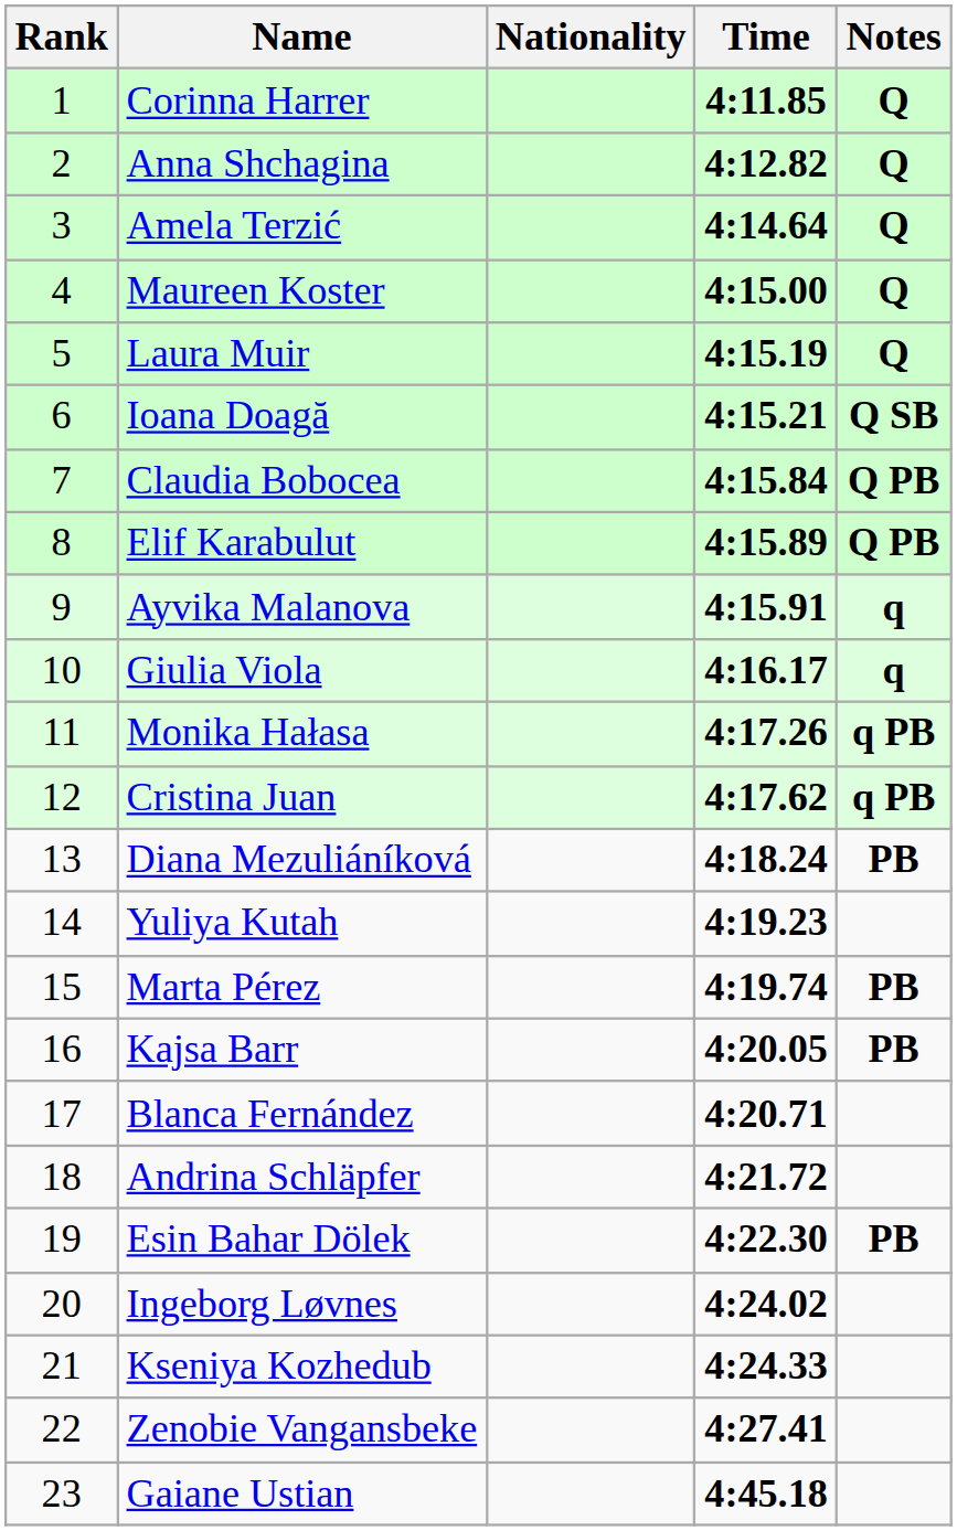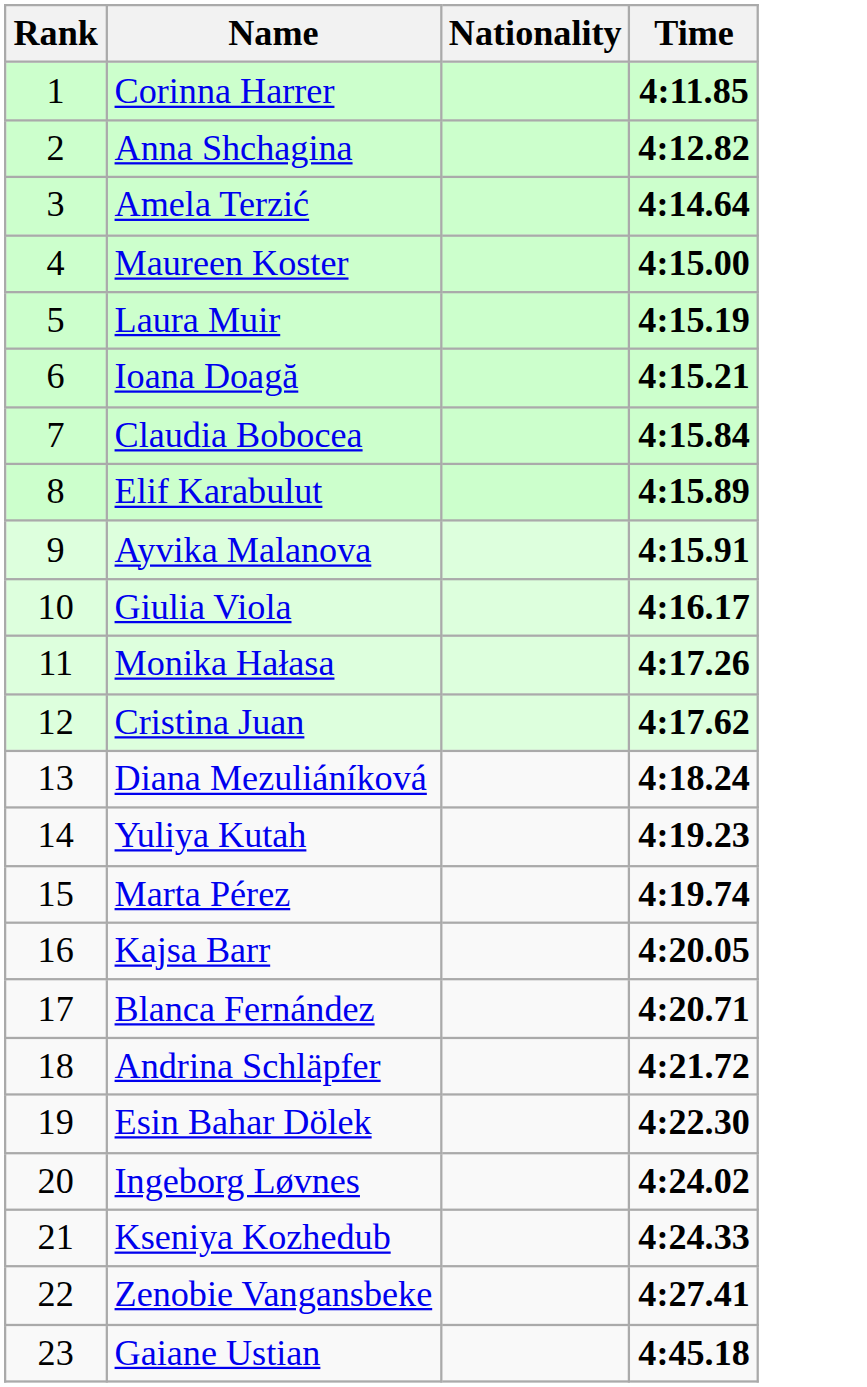 <table class="wikitable sortable" style="text-align:center">
 <tr>
 <th>Rank</th>
 <th>Name</th>
 <th>Nationality</th>
 <th>Time</th>
-<th>Notes</th>
 </tr>
 <tr bgcolor=ccffcc>
 <td>1</td>
 <td align=left><a href='#'>Corinna Harrer</a></td>
 <td align=left></td>
 <td><strong>4:11.85</strong></td>
-<td><strong>Q</strong></td>
 </tr>
 <tr bgcolor=ccffcc>
 <td>2</td>
 <td align=left><a href='#'>Anna Shchagina</a></td>
 <td align=left></td>
 <td><strong>4:12.82</strong></td>
-<td><strong>Q</strong></td>
 </tr>
 <tr bgcolor=ccffcc>
 <td>3</td>
 <td align=left><a href='#'>Amela Terzić</a></td>
 <td align=left></td>
 <td><strong>4:14.64</strong></td>
-<td><strong>Q</strong></td>
 </tr>
 <tr bgcolor=ccffcc>
 <td>4</td>
 <td align=left><a href='#'>Maureen Koster</a></td>
 <td align=left></td>
 <td><strong>4:15.00</strong></td>
-<td><strong>Q</strong></td>
 </tr>
 <tr bgcolor=ccffcc>
 <td>5</td>
 <td align=left><a href='#'>Laura Muir</a></td>
 <td align=left></td>
 <td><strong>4:15.19</strong></td>
-<td><strong>Q</strong></td>
 </tr>
 <tr bgcolor=ccffcc>
 <td>6</td>
 <td align=left><a href='#'>Ioana Doagă</a></td>
 <td align=left></td>
 <td><strong>4:15.21</strong></td>
-<td><strong>Q SB</strong></td>
 </tr>
 <tr bgcolor=ccffcc>
 <td>7</td>
 <td align=left><a href='#'>Claudia Bobocea</a></td>
 <td align=left></td>
 <td><strong>4:15.84</strong></td>
-<td><strong>Q PB</strong></td>
 </tr>
 <tr bgcolor=ccffcc>
 <td>8</td>
 <td align=left><a href='#'>Elif Karabulut</a></td>
 <td align=left></td>
 <td><strong>4:15.89</strong></td>
-<td><strong>Q PB</strong></td>
 </tr>
 <tr bgcolor=ddffdd>
 <td>9</td>
 <td align=left><a href='#'>Ayvika Malanova</a></td>
 <td align=left></td>
 <td><strong>4:15.91</strong></td>
-<td><strong>q</strong></td>
 </tr>
 <tr bgcolor=ddffdd>
 <td>10</td>
 <td align=left><a href='#'>Giulia Viola</a></td>
 <td align=left></td>
 <td><strong>4:16.17</strong></td>
-<td><strong>q</strong></td>
 </tr>
 <tr bgcolor=ddffdd>
 <td>11</td>
 <td align=left><a href='#'>Monika Hałasa</a></td>
 <td align=left></td>
 <td><strong>4:17.26</strong></td>
-<td><strong>q PB</strong></td>
 </tr>
 <tr bgcolor=ddffdd>
 <td>12</td>
 <td align=left><a href='#'>Cristina Juan</a></td>
 <td align=left></td>
 <td><strong>4:17.62</strong></td>
-<td><strong>q PB</strong></td>
 </tr>
 <tr>
 <td>13</td>
 <td align=left><a href='#'>Diana Mezuliáníková</a></td>
 <td align=left></td>
 <td><strong>4:18.24</strong></td>
-<td><strong>PB</strong></td>
 </tr>
 <tr>
 <td>14</td>
 <td align=left><a href='#'>Yuliya Kutah</a></td>
 <td align=left></td>
 <td><strong>4:19.23</strong></td>
-<td></td>
 </tr>
 <tr>
 <td>15</td>
 <td align=left><a href='#'>Marta Pérez</a></td>
 <td align=left></td>
 <td><strong>4:19.74</strong></td>
-<td><strong>PB</strong></td>
 </tr>
 <tr>
 <td>16</td>
 <td align=left><a href='#'>Kajsa Barr</a></td>
 <td align=left></td>
 <td><strong>4:20.05</strong></td>
-<td><strong>PB</strong></td>
 </tr>
 <tr>
 <td>17</td>
 <td align=left><a href='#'>Blanca Fernández</a></td>
 <td align=left></td>
 <td><strong>4:20.71</strong></td>
-<td></td>
 </tr>
 <tr>
 <td>18</td>
 <td align=left><a href='#'>Andrina Schläpfer</a></td>
 <td align=left></td>
 <td><strong>4:21.72</strong></td>
-<td></td>
 </tr>
 <tr>
 <td>19</td>
 <td align=left><a href='#'>Esin Bahar Dölek</a></td>
 <td align=left></td>
 <td><strong>4:22.30</strong></td>
-<td><strong>PB</strong></td>
 </tr>
 <tr>
 <td>20</td>
 <td align=left><a href='#'>Ingeborg Løvnes</a></td>
 <td align=left></td>
 <td><strong>4:24.02</strong></td>
-<td></td>
 </tr>
 <tr>
 <td>21</td>
 <td align=left><a href='#'>Kseniya Kozhedub</a></td>
 <td align=left></td>
 <td><strong>4:24.33</strong></td>
-<td></td>
 </tr>
 <tr>
 <td>22</td>
 <td align=left><a href='#'>Zenobie Vangansbeke</a></td>
 <td align=left></td>
 <td><strong>4:27.41</strong></td>
-<td></td>
 </tr>
 <tr>
 <td>23</td>
 <td align=left><a href='#'>Gaiane Ustian</a></td>
 <td align=left></td>
 <td><strong>4:45.18</strong></td>
-<td></td>
 </tr>
 </table>
